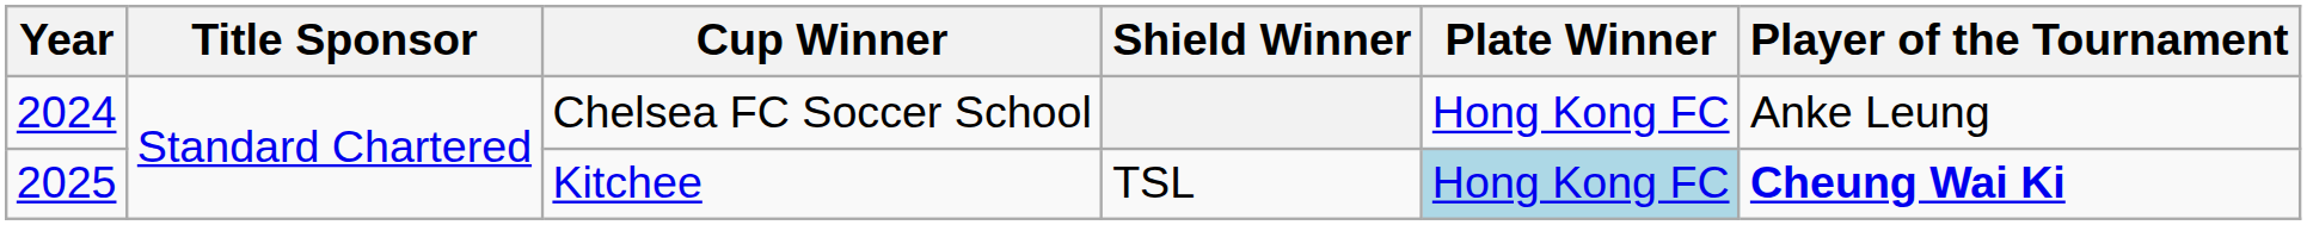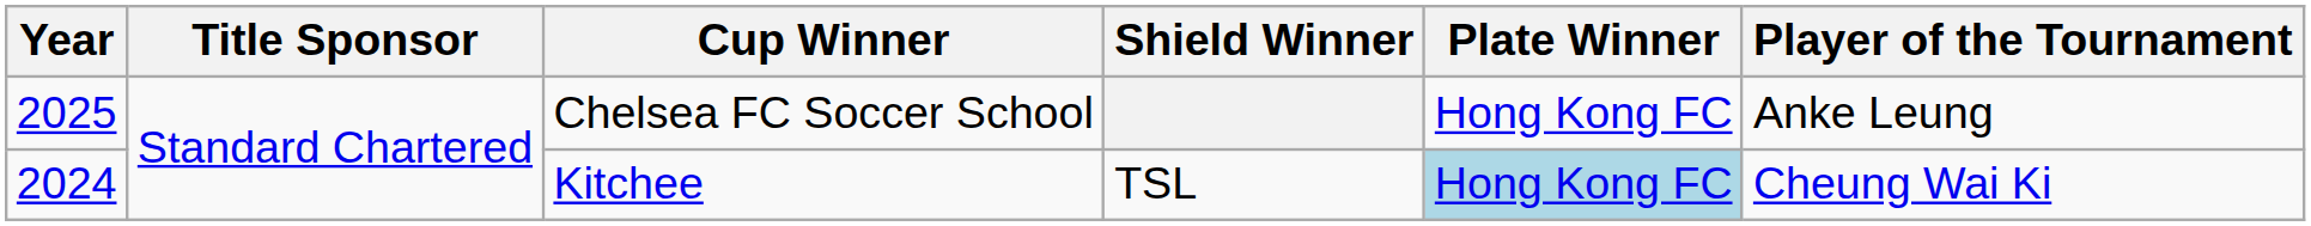 <table class="wikitable">
 <tr>
 <th>Year</th>
 <th>Title Sponsor</th>
 <th>Cup Winner</th>
 <th>Shield Winner</th>
 <th>Plate Winner</th>
 <th>Player of the Tournament</th>
 </tr>
 <tr>
-<td><a href='#'>2024</a></td>
+<td><a href='#'>2025</a></td>
 <td rowspan="2"><a href='#'>Standard Chartered</a></td>
 <td> Chelsea FC Soccer School</td>
 <th></th>
 <td> <a href='#'>Hong Kong FC</a></td>
 <td>Anke Leung</td>
 </tr>
 <tr>
-<td><a href='#'>2025</a></td>
+<td><a href='#'>2024</a></td>
 <td> <a href='#'>Kitchee</a></td>
 <td> TSL</td>
 <td style="background: lightblue;"> <a href='#'>Hong Kong FC</a></td>
-<td><strong><a href='#'>Cheung Wai Ki</a></strong></td>
+<td><a href='#'>Cheung Wai Ki</a></td>
 </tr>
 </table>
